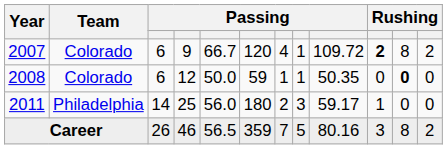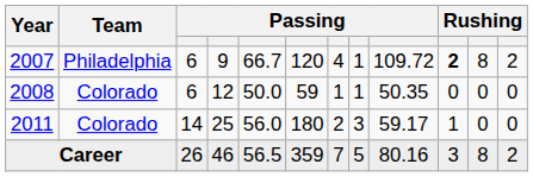 <table class="wikitable sortable" style="text-align:center">
 <tr>
 <th rowspan=2>Year</th>
 <th rowspan=2>Team</th>
 <th colspan=7>Passing</th>
 <th colspan=3>Rushing</th>
 </tr>
 <tr>
 <th></th>
 <th></th>
 <th></th>
 <th></th>
 <th></th>
 <th></th>
 <th></th>
 <th></th>
 <th></th>
 <th></th>
 </tr>
 <tr>
 <td><a href='#'>2007</a></td>
-<td><a href='#'>Colorado</a></td>
+<td><a href='#'>Philadelphia</a></td>
 <td>6</td>
 <td>9</td>
 <td>66.7</td>
 <td>120</td>
 <td>4</td>
 <td>1</td>
 <td>109.72</td>
 <td><strong>2</strong></td>
 <td>8</td>
 <td>2</td>
 </tr>
 <tr>
 <td><a href='#'>2008</a></td>
 <td><a href='#'>Colorado</a></td>
 <td>6</td>
 <td>12</td>
 <td>50.0</td>
 <td>59</td>
 <td>1</td>
 <td>1</td>
 <td>50.35</td>
 <td>0</td>
-<td><strong>0</strong></td>
+<td>0</td>
 <td>0</td>
 </tr>
 <tr>
 <td><a href='#'>2011</a></td>
-<td><a href='#'>Philadelphia</a></td>
+<td><a href='#'>Colorado</a></td>
 <td>14</td>
 <td>25</td>
 <td>56.0</td>
 <td>180</td>
 <td>2</td>
 <td>3</td>
 <td>59.17</td>
 <td>1</td>
 <td>0</td>
 <td>0</td>
 </tr>
 <tr class="sortbottom" style="background:#eee;">
 <td colspan=2><strong>Career</strong></td>
 <td>26</td>
 <td>46</td>
 <td>56.5</td>
 <td>359</td>
 <td>7</td>
 <td>5</td>
 <td>80.16</td>
 <td>3</td>
 <td>8</td>
 <td>2</td>
 </tr>
 </table>
